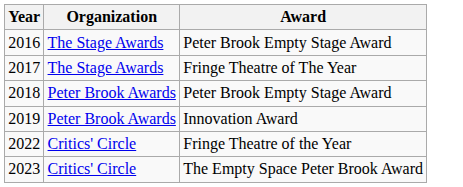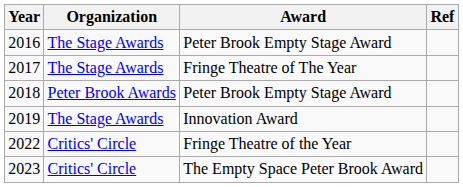 <table class="wikitable">
 <tr>
 <th>Year</th>
 <th>Organization</th>
 <th>Award</th>
+<th>Ref</th>
 </tr>
 <tr>
 <td>2016</td>
 <td><a href='#'>The Stage Awards</a></td>
 <td>Peter Brook Empty Stage Award</td>
+<td></td>
 </tr>
 <tr>
 <td>2017</td>
 <td><a href='#'>The Stage Awards</a></td>
 <td>Fringe Theatre of The Year</td>
+<td><br></td>
 </tr>
 <tr>
 <td>2018</td>
 <td><a href='#'>Peter Brook Awards</a></td>
 <td>Peter Brook Empty Stage Award</td>
+<td></td>
 </tr>
 <tr>
 <td>2019</td>
-<td><a href='#'>Peter Brook Awards</a></td>
+<td><a href='#'>The Stage Awards</a></td>
 <td>Innovation Award</td>
+<td></td>
 </tr>
 <tr>
 <td>2022</td>
 <td><a href='#'>Critics' Circle</a></td>
 <td>Fringe Theatre of the Year</td>
+<td></td>
 </tr>
 <tr>
 <td>2023</td>
 <td><a href='#'>Critics' Circle</a></td>
 <td>The Empty Space Peter Brook Award</td>
+<td></td>
 </tr>
 </table>
